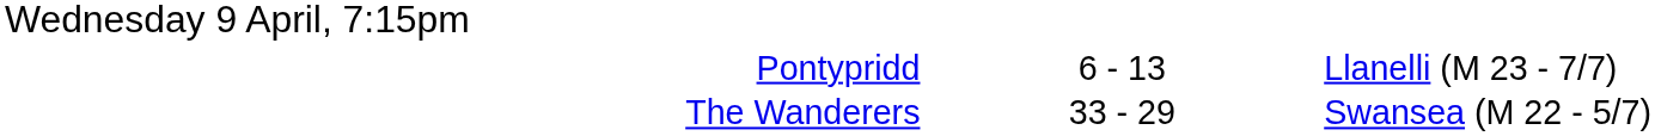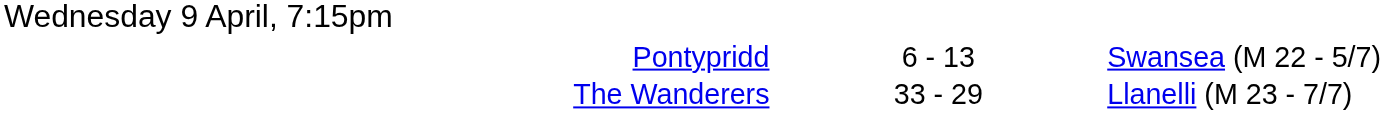 <table style="width:70%;" cellspacing="1">
 <tr>
 <th width=35%></th>
 <th width=15%></th>
 <th></th>
 </tr>
 <tr>
 <td>Wednesday 9 April, 7:15pm</td>
 </tr>
 <tr style=font-size:90%>
 <td align=right><a href='#'>Pontypridd</a></td>
 <td align=center>6 - 13</td>
-<td><a href='#'>Llanelli</a> (M 23 - 7/7)</td>
+<td><a href='#'>Swansea</a> (M 22 - 5/7)</td>
 </tr>
 <tr style=font-size:90%>
 <td align=right><a href='#'>The Wanderers</a></td>
 <td align=center>33 - 29</td>
-<td><a href='#'>Swansea</a> (M 22 - 5/7)</td>
+<td><a href='#'>Llanelli</a> (M 23 - 7/7)</td>
 </tr>
 </table>
